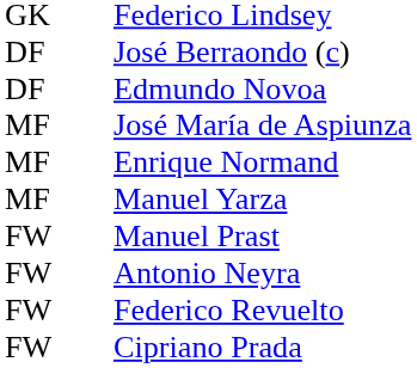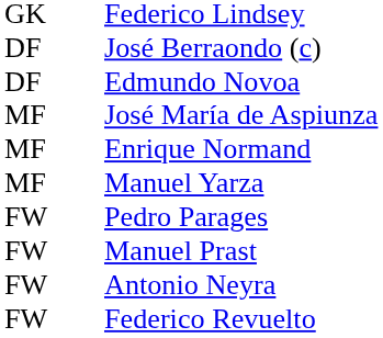 <table style="font-size:90%; margin:0.2em auto;" cellspacing="0" cellpadding="0">
 <tr>
 <th width="25"></th>
 <th width="25"></th>
 </tr>
 <tr>
 <td>GK</td>
 <td></td>
 <td> <a href='#'>Federico Lindsey</a></td>
 </tr>
 <tr>
 <td>DF</td>
 <td></td>
 <td> <a href='#'>José Berraondo</a> (<a href='#'>c</a>)</td>
 </tr>
 <tr>
 <td>DF</td>
 <td></td>
 <td> <a href='#'>Edmundo Novoa</a></td>
 </tr>
 <tr>
 <td>MF</td>
 <td></td>
 <td> <a href='#'>José María de Aspiunza</a></td>
 </tr>
 <tr>
 <td>MF</td>
 <td></td>
 <td> <a href='#'>Enrique Normand</a></td>
 </tr>
 <tr>
 <td>MF</td>
 <td></td>
 <td> <a href='#'>Manuel Yarza</a></td>
 </tr>
 <tr>
 <td>FW</td>
 <td></td>
+<td> <a href='#'>Pedro Parages</a></td>
+</tr>
+<tr>
+<td>FW</td>
+<td></td>
 <td> <a href='#'>Manuel Prast</a></td>
 </tr>
 <tr>
 <td>FW</td>
 <td></td>
 <td> <a href='#'>Antonio Neyra</a></td>
 </tr>
 <tr>
 <td>FW</td>
 <td></td>
 <td> <a href='#'>Federico Revuelto</a></td>
 </tr>
-<tr>
-<td>FW</td>
-<td></td>
-<td> <a href='#'>Cipriano Prada</a></td>
-</tr>
 </table>
